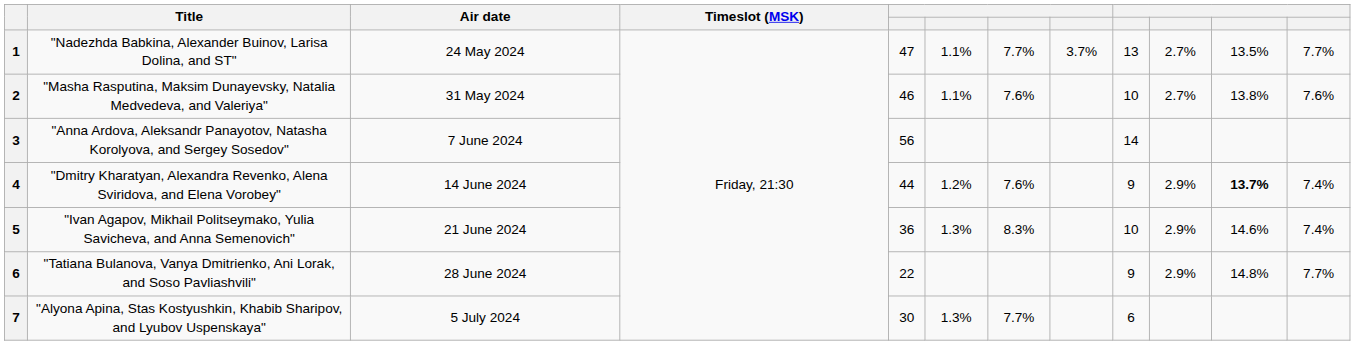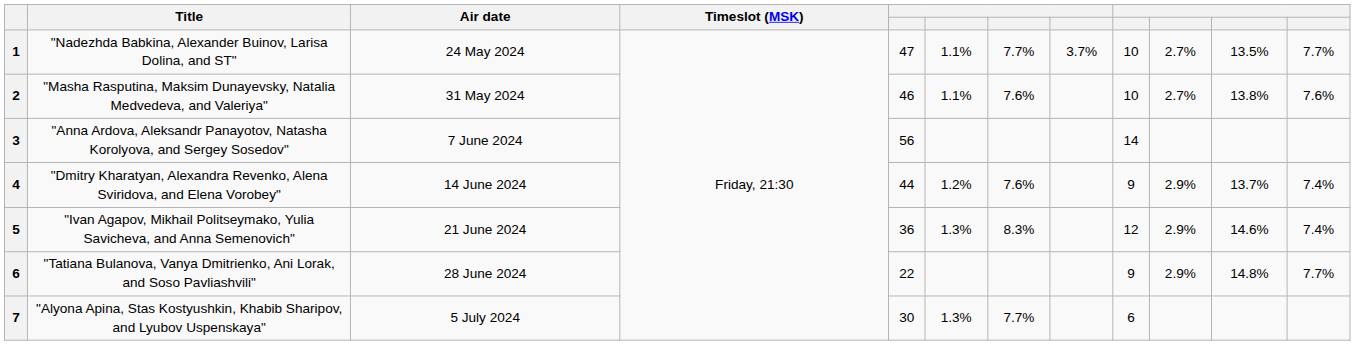 <table class="sortable wikitable plainrowheaders mw-collapsible" style=" text-align:center; line-height:1.4em; width:100%;">
 <tr>
 <th rowspan=2 class="unsortable"></th>
 <th rowspan=2 class="unsortable" width=24%>Title</th>
 <th rowspan=2 class="unsortable" width=20%>Air date</th>
 <th rowspan=2 class="unsortable" width=20%>Timeslot (<a href='#'>MSK</a>)</th>
 <th colspan=4></th>
 <th colspan=4></th>
 </tr>
 <tr>
 <th class="unsortable"></th>
 <th></th>
 <th></th>
 <th></th>
 <th class="unsortable"></th>
 <th></th>
 <th></th>
 <th></th>
 </tr>
 <tr>
 <th>1</th>
 <td>"Nadezhda Babkina, Alexander Buinov, Larisa Dolina, and ST"</td>
 <td>24 May 2024</td>
 <td rowspan="7">Friday, 21:30</td>
 <td>47</td>
 <td>1.1%</td>
 <td>7.7%</td>
 <td>3.7%</td>
-<td>13</td>
+<td>10</td>
 <td>2.7%</td>
 <td>13.5%</td>
 <td>7.7%</td>
 </tr>
 <tr>
 <th>2</th>
 <td>"Masha Rasputina, Maksim Dunayevsky, Natalia Medvedeva, and Valeriya"</td>
 <td>31 May 2024</td>
 <td>46</td>
 <td>1.1%</td>
 <td>7.6%</td>
 <td></td>
 <td>10</td>
 <td>2.7%</td>
 <td>13.8%</td>
 <td>7.6%</td>
 </tr>
 <tr>
 <th>3</th>
 <td>"Anna Ardova, Aleksandr Panayotov, Natasha Korolyova, and Sergey Sosedov"</td>
 <td>7 June 2024</td>
 <td>56</td>
 <td></td>
 <td></td>
 <td></td>
 <td>14</td>
 <td></td>
 <td></td>
 <td></td>
 </tr>
 <tr>
 <th>4</th>
 <td>"Dmitry Kharatyan, Alexandra Revenko, Alena Sviridova, and Elena Vorobey"</td>
 <td>14 June 2024</td>
 <td>44</td>
 <td>1.2%</td>
 <td>7.6%</td>
 <td></td>
 <td>9</td>
 <td>2.9%</td>
-<td><strong>13.7%</strong></td>
+<td>13.7%</td>
 <td>7.4%</td>
 </tr>
 <tr>
 <th>5</th>
 <td>"Ivan Agapov, Mikhail Politseymako, Yulia Savicheva, and Anna Semenovich"</td>
 <td>21 June 2024</td>
 <td>36</td>
 <td>1.3%</td>
 <td>8.3%</td>
 <td></td>
-<td>10</td>
+<td>12</td>
 <td>2.9%</td>
 <td>14.6%</td>
 <td>7.4%</td>
 </tr>
 <tr>
 <th>6</th>
 <td>"Tatiana Bulanova, Vanya Dmitrienko, Ani Lorak, and Soso Pavliashvili"</td>
 <td>28 June 2024</td>
 <td>22</td>
 <td></td>
 <td></td>
 <td></td>
 <td>9</td>
 <td>2.9%</td>
 <td>14.8%</td>
 <td>7.7%</td>
 </tr>
 <tr>
 <th>7</th>
 <td>"Alyona Apina, Stas Kostyushkin, Khabib Sharipov, and Lyubov Uspenskaya"</td>
 <td>5 July 2024</td>
 <td>30</td>
 <td>1.3%</td>
 <td>7.7%</td>
 <td></td>
 <td>6</td>
 <td></td>
 <td></td>
 <td></td>
 </tr>
 </table>
